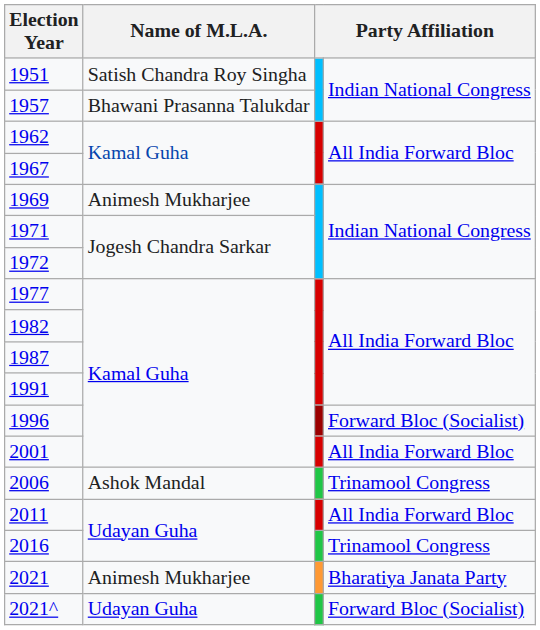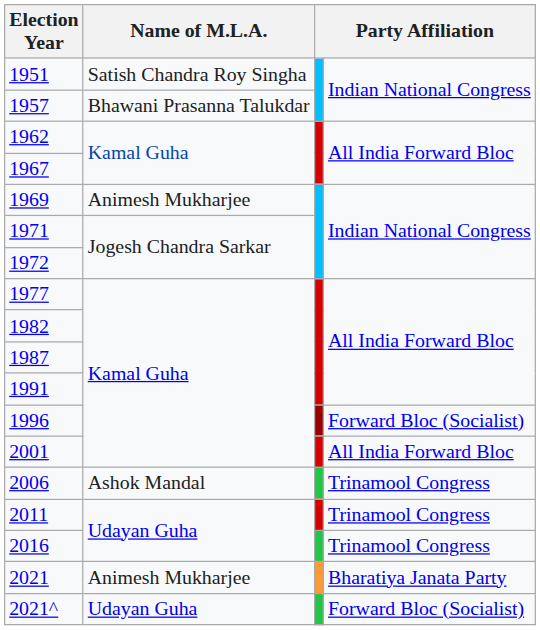 <table class="wikitable sortable">
 <tr style="font-weight:bold; text-align:center; background-color:#EAECF0;">
 <th style="vertical-align:middle; color:#202122;">Election<br>Year</th>
 <th style="vertical-align:middle; color:#202122;">Name of M.L.A.</th>
 <th style="vertical-align:middle; color:#202122;" Colspan=2>Party Affiliation</th>
 </tr>
 <tr style="background-color:#F8F9FA;">
 <td style="color:#0645AD;"><a href='#'>1951</a></td>
 <td style="vertical-align:middle; color:#202122;">Satish Chandra Roy Singha</td>
 <td rowspan="2" style="background-color:#00bfff;"></td>
 <td rowspan="2" style="color:#0645AD;"><a href='#'>Indian National Congress</a></td>
 </tr>
 <tr>
 <td style="background-color:#F8F9FA; color:#0645AD;"><a href='#'>1957</a></td>
 <td style="vertical-align:middle; background-color:#F8F9FA; color:#202122;">Bhawani Prasanna Talukdar</td>
 </tr>
 <tr style="background-color:#F8F9FA;">
 <td style="color:#0645AD;"><a href='#'>1962</a></td>
 <td rowspan="2" style="color:#0645AD;">Kamal Guha</td>
 <td rowspan="2" style="background-color:#d70000;"></td>
 <td rowspan="2" style="color:#0645AD;"><a href='#'>All India Forward Bloc</a></td>
 </tr>
 <tr>
 <td style="background-color:#F8F9FA; color:#0645AD;"><a href='#'>1967</a></td>
 </tr>
 <tr style="background-color:#F8F9FA;">
 <td style="vertical-align:middle; color:#202122;"><a href='#'>1969</a></td>
 <td style="vertical-align:middle; color:#202122;">Animesh Mukharjee</td>
 <td rowspan="3" style="background-color:#00bfff;"></td>
 <td rowspan="3" style="vertical-align:middle; color:#202122;"><a href='#'>Indian National Congress</a></td>
 </tr>
 <tr>
 <td style="vertical-align:middle; background-color:#F8F9FA; color:#202122;"><a href='#'>1971</a></td>
 <td rowspan="2" style="vertical-align:middle; background-color:#F8F9FA; color:#202122;">Jogesh Chandra Sarkar</td>
 </tr>
 <tr>
 <td style="vertical-align:middle; background-color:#F8F9FA; color:#202122;"><a href='#'>1972</a></td>
 </tr>
 <tr style="background-color:#F8F9FA;">
 <td style="vertical-align:middle; color:#202122;"><a href='#'>1977</a></td>
 <td rowspan="6" style="vertical-align:middle; color:#202122;"><a href='#'>Kamal Guha</a></td>
 <td rowspan="4" style="background-color:#d70000;"></td>
 <td rowspan="4" style="vertical-align:middle; color:#202122;"><a href='#'>All India Forward Bloc</a></td>
 </tr>
 <tr>
 <td style="vertical-align:middle; background-color:#F8F9FA; color:#202122;"><a href='#'>1982</a></td>
 </tr>
 <tr>
 <td style="vertical-align:middle; background-color:#F8F9FA; color:#202122;"><a href='#'>1987</a></td>
 </tr>
 <tr>
 <td style="vertical-align:middle; background-color:#F8F9FA; color:#202122;"><a href='#'>1991</a></td>
 </tr>
 <tr style="background-color:#F8F9FA;">
 <td style="vertical-align:middle; color:#202122;"><a href='#'>1996</a></td>
 <td style="background-color:#9b0000;"></td>
 <td style="vertical-align:middle; color:#202122;"><a href='#'>Forward Bloc (Socialist)</a></td>
 </tr>
 <tr style="background-color:#F8F9FA;">
 <td style="color:#0645AD;"><a href='#'>2001</a></td>
 <td style="background-color:#d70000;"></td>
 <td style="vertical-align:middle; color:#202122;"><a href='#'>All India Forward Bloc</a></td>
 </tr>
 <tr style="background-color:#F8F9FA;">
 <td style="color:#0645AD;"><a href='#'>2006</a></td>
 <td style="vertical-align:middle; color:#202122;">Ashok Mandal</td>
 <td style="background-color:#20c646;"></td>
 <td style="color:#0645AD;"><a href='#'>Trinamool Congress</a></td>
 </tr>
 <tr style="background-color:#F8F9FA;">
 <td style="color:#0645AD;"><a href='#'>2011</a></td>
 <td rowspan="2" style="color:#0645AD;"><a href='#'>Udayan Guha</a></td>
 <td style="background-color:#d70000;"></td>
-<td style="vertical-align:middle; color:#202122;"><a href='#'>All India Forward Bloc</a></td>
+<td style="color:#0645AD;"><a href='#'>Trinamool Congress</a></td>
 </tr>
 <tr style="background-color:#F8F9FA;">
 <td style="color:#0645AD;"><a href='#'>2016</a></td>
 <td style="background-color:#20c646;"></td>
 <td style="vertical-align:middle; color:#202122;"><a href='#'>Trinamool Congress</a></td>
 </tr>
 <tr style="background-color:#F8F9FA;">
 <td style="color:#0645AD;"><a href='#'>2021</a></td>
 <td style="vertical-align:middle; color:#202122;">Animesh Mukharjee</td>
 <td style="background-color:#ff9933;"></td>
 <td style="vertical-align:middle; color:#202122;"><a href='#'>Bharatiya Janata Party</a></td>
 </tr>
 <tr style="background-color:#F8F9FA;">
 <td style="color:#0645AD;"><a href='#'>2021^</a></td>
 <td style="color:#0645AD;"><a href='#'>Udayan Guha</a></td>
 <td style="background-color:#20c646;"></td>
 <td style="vertical-align:middle; color:#202122;"><a href='#'>Forward Bloc (Socialist)</a></td>
 </tr>
 </table>
